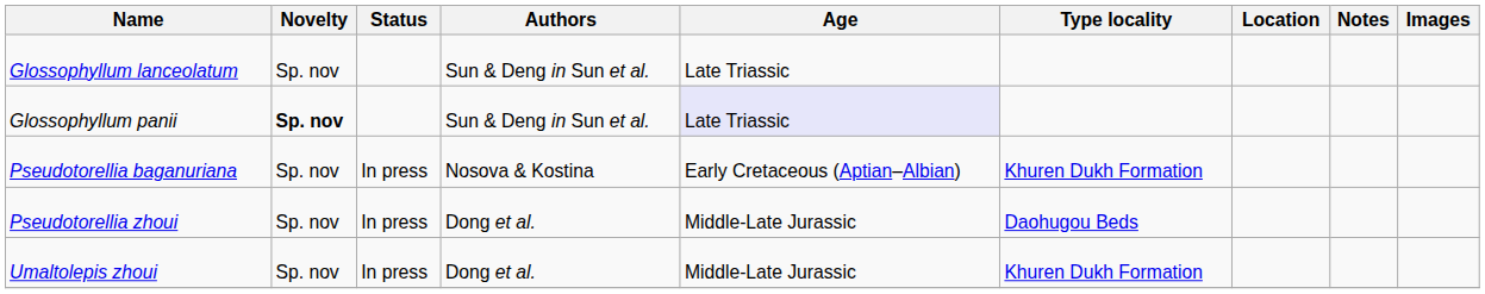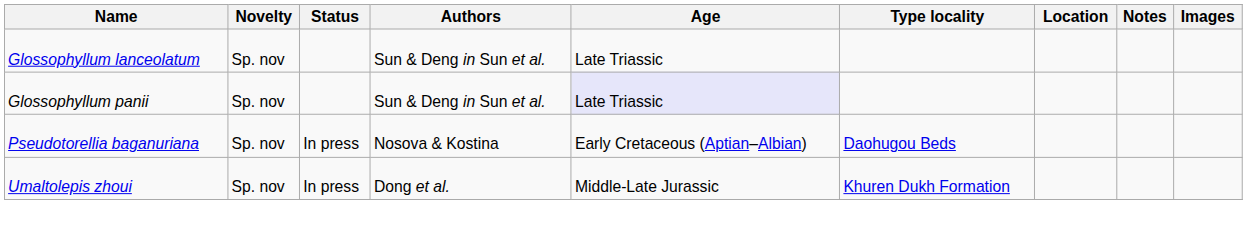 <table class="wikitable sortable" align="center" width="100%">
 <tr>
 <th>Name</th>
 <th>Novelty</th>
 <th>Status</th>
 <th>Authors</th>
 <th>Age</th>
 <th>Type locality</th>
 <th>Location</th>
 <th>Notes</th>
 <th>Images</th>
 </tr>
 <tr>
 <td><br><em><a href='#'>Glossophyllum lanceolatum</a></em></td>
 <td><br>Sp. nov</td>
 <td></td>
 <td><br>Sun & Deng <em>in</em> Sun <em>et al.</em></td>
 <td><br>Late Triassic</td>
 <td></td>
 <td></td>
 <td></td>
 <td></td>
 </tr>
 <tr>
 <td><br><em>Glossophyllum panii</em></td>
-<td><strong><br>Sp. nov</strong></td>
+<td><br>Sp. nov</td>
 <td></td>
 <td><br>Sun & Deng <em>in</em> Sun <em>et al.</em></td>
 <td style="background: lavender;"><br>Late Triassic</td>
 <td></td>
 <td></td>
 <td></td>
 <td></td>
 </tr>
 <tr>
 <td><br><em><a href='#'>Pseudotorellia baganuriana</a></em></td>
 <td><br>Sp. nov</td>
 <td><br>In press</td>
 <td><br>Nosova & Kostina</td>
 <td><br>Early Cretaceous (<a href='#'>Aptian</a>–<a href='#'>Albian</a>)</td>
-<td><br><a href='#'>Khuren Dukh Formation</a></td>
-<td><br></td>
-<td></td>
-<td></td>
-</tr>
-<tr>
-<td><br><em><a href='#'>Pseudotorellia zhoui</a></em></td>
-<td><br>Sp. nov</td>
-<td><br>In press</td>
-<td><br>Dong <em>et al.</em></td>
-<td><br>Middle-Late Jurassic</td>
 <td><br><a href='#'>Daohugou Beds</a></td>
 <td><br></td>
 <td></td>
 <td></td>
 </tr>
 <tr>
 <td><br><em><a href='#'>Umaltolepis zhoui</a></em></td>
 <td><br>Sp. nov</td>
 <td><br>In press</td>
 <td><br>Dong <em>et al.</em></td>
 <td><br>Middle-Late Jurassic</td>
 <td><br><a href='#'>Khuren Dukh Formation</a></td>
 <td><br></td>
 <td></td>
 <td></td>
 </tr>
 <tr>
 </tr>
 </table>
